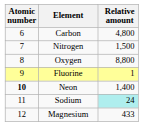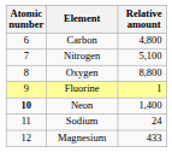 <table class="wikitable" style="float:right; margin-left:15px; margin-top:0; font-size:10pt; line-height:11pt;">
 <tr>
 <th style="text-align:center;">Atomic <br> number</th>
 <th style="width:45%;">Element</th>
 <th style="padding-right: 5px; padding-left: 10px;">Relative <br> amount</th>
 </tr>
 <tr>
 <td style="text-align:center;">6</td>
 <td style="text-align:center;">Carbon</td>
 <td style="padding-right:5px; text-align:right;">4,800</td>
 </tr>
 <tr>
 <td style="text-align:center;">7</td>
 <td style="text-align:center;">Nitrogen</td>
-<td style="padding-right:5px; text-align:right;">1,500</td>
+<td style="padding-right:5px; text-align:right;">5,100</td>
 </tr>
 <tr>
 <td style="text-align:center;">8</td>
 <td style="text-align:center;">Oxygen</td>
 <td style="padding-right:5px; text-align:right;">8,800</td>
 </tr>
 <tr style="background:#ff9;">
 <td style="text-align:center;">9</td>
 <td style="text-align:center; ">Fluorine</td>
 <td style="padding-right:5px; text-align:right;">1</td>
 </tr>
 <tr>
 <td style="text-align:center;"><strong>10</strong></td>
 <td style="text-align:center;">Neon</td>
 <td style="padding-right:5px; text-align:right;">1,400</td>
 </tr>
 <tr>
 <td style="text-align:center;">11</td>
 <td style="text-align:center;">Sodium</td>
-<td style="background: paleturquoise; padding-right:5px; text-align:right;">24</td>
+<td style="padding-right:5px; text-align:right;">24</td>
 </tr>
 <tr>
 <td style="text-align:center;">12</td>
 <td style="text-align:center;">Magnesium</td>
 <td style="padding-right:5px; text-align:right;">433</td>
 </tr>
 </table>
